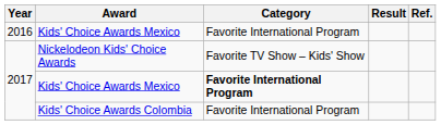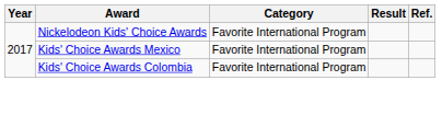 <table class="wikitable">
 <tr>
 <th>Year</th>
 <th>Award</th>
 <th>Category</th>
 <th>Result</th>
 <th>Ref.</th>
 </tr>
 <tr>
-<td>2016</td>
-<td><a href='#'>Kids' Choice Awards Mexico</a></td>
-<td>Favorite International Program</td>
-<td></td>
-<td></td>
-</tr>
-<tr>
 <td rowspan="3">2017</td>
 <td><a href='#'>Nickelodeon Kids' Choice Awards</a></td>
-<td>Favorite TV Show – Kids' Show</td>
+<td>Favorite International Program</td>
 <td></td>
 <td style="text-align:center;"></td>
 </tr>
 <tr>
 <td><a href='#'>Kids' Choice Awards Mexico</a></td>
-<td><strong>Favorite International Program</strong></td>
+<td>Favorite International Program</td>
 <td></td>
 <td></td>
 </tr>
 <tr>
 <td><a href='#'>Kids' Choice Awards Colombia</a></td>
 <td>Favorite International Program</td>
 <td></td>
 <td></td>
 </tr>
 </table>
